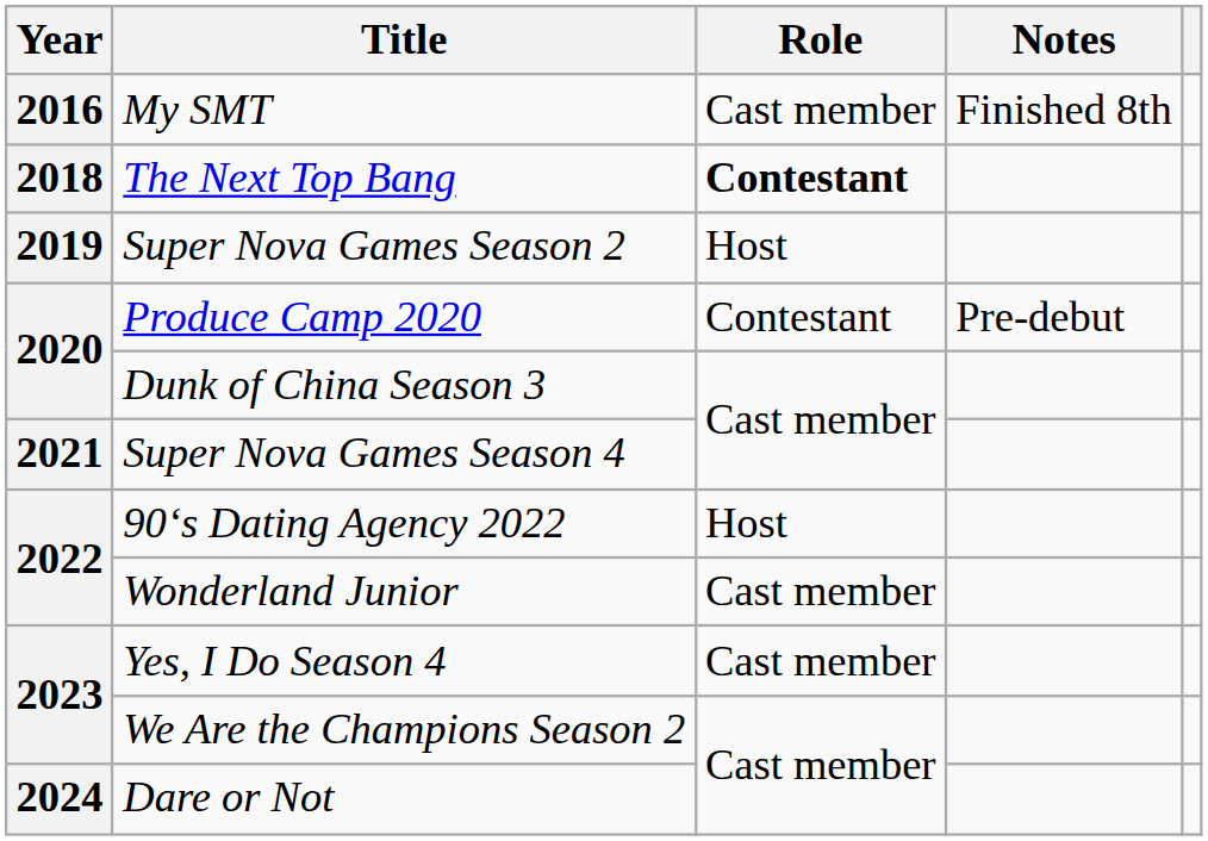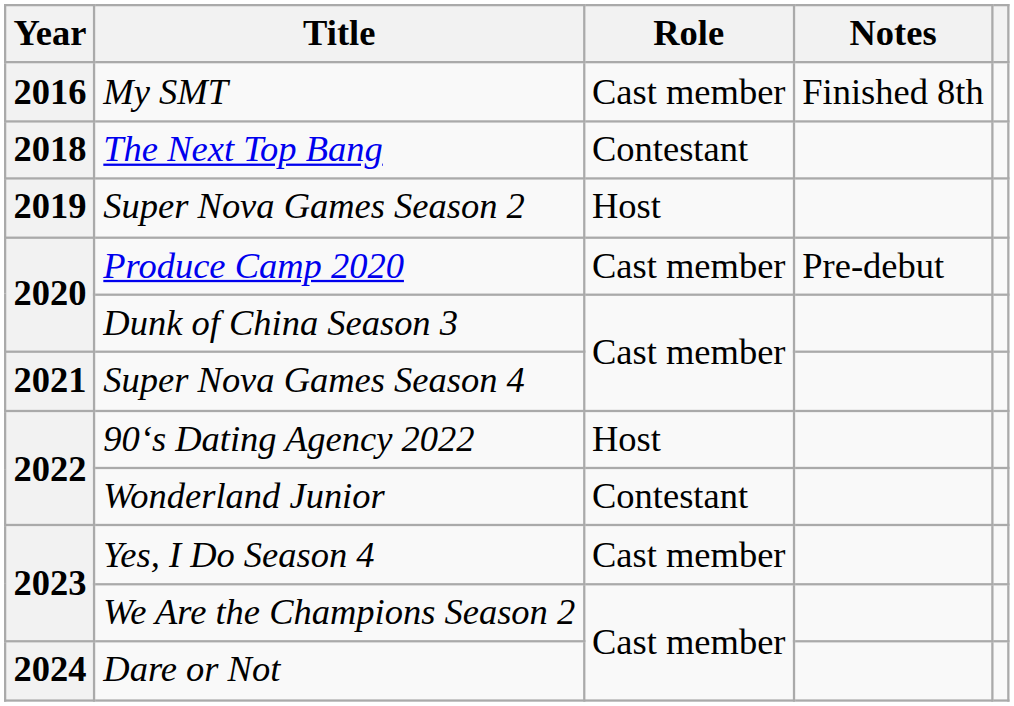 <table class="wikitable plainrowheaders sortable">
 <tr>
 <th scope="col">Year</th>
 <th scope="col">Title</th>
 <th scope="col">Role</th>
 <th>Notes</th>
 <th class="unsortable" scope="col"></th>
 </tr>
 <tr>
 <th scope="row">2016</th>
 <td><em>My SMT</em></td>
 <td>Cast member</td>
 <td>Finished 8th</td>
 <td style="text-align:center"></td>
 </tr>
 <tr>
 <th scope="row">2018</th>
 <td><em><a href='#'>The Next Top Bang</a></em></td>
-<td><strong>Contestant</strong></td>
+<td>Contestant</td>
 <td></td>
 <td style="text-align:center"></td>
 </tr>
 <tr>
 <th scope="row">2019</th>
 <td><em>Super Nova Games Season 2</em></td>
 <td>Host</td>
 <td></td>
 <td style="text-align:center"></td>
 </tr>
 <tr>
 <th rowspan="2" scope="row">2020</th>
 <td><em><a href='#'>Produce Camp 2020</a></em></td>
-<td>Contestant</td>
+<td>Cast member</td>
 <td>Pre-debut</td>
 <td style="text-align:center"></td>
 </tr>
 <tr>
 <td><em>Dunk of China Season 3</em></td>
 <td rowspan="2">Cast member</td>
 <td></td>
 <td style="text-align:center"></td>
 </tr>
 <tr>
 <th scope="row">2021</th>
 <td><em>Super Nova Games Season 4</em></td>
 <td></td>
 <td style="text-align:center"></td>
 </tr>
 <tr>
 <th rowspan="2" scope="row">2022</th>
 <td><em>90‘s Dating Agency 2022</em></td>
 <td>Host</td>
 <td></td>
 <td style="text-align:center"></td>
 </tr>
 <tr>
 <td><em>Wonderland Junior</em></td>
-<td>Cast member</td>
+<td>Contestant</td>
 <td></td>
 <td style="text-align:center"></td>
 </tr>
 <tr>
 <th rowspan="2" scope="row">2023</th>
 <td><em>Yes, I Do Season 4</em></td>
 <td>Cast member</td>
 <td></td>
 <td style="text-align:center"></td>
 </tr>
 <tr>
 <td><em>We Are the Champions Season 2</em></td>
 <td rowspan="2">Cast member</td>
 <td></td>
 <td style="text-align:center"></td>
 </tr>
 <tr>
 <th scope="row">2024</th>
 <td><em>Dare or Not</em></td>
 <td></td>
 <td style="text-align:center"></td>
 </tr>
 </table>
